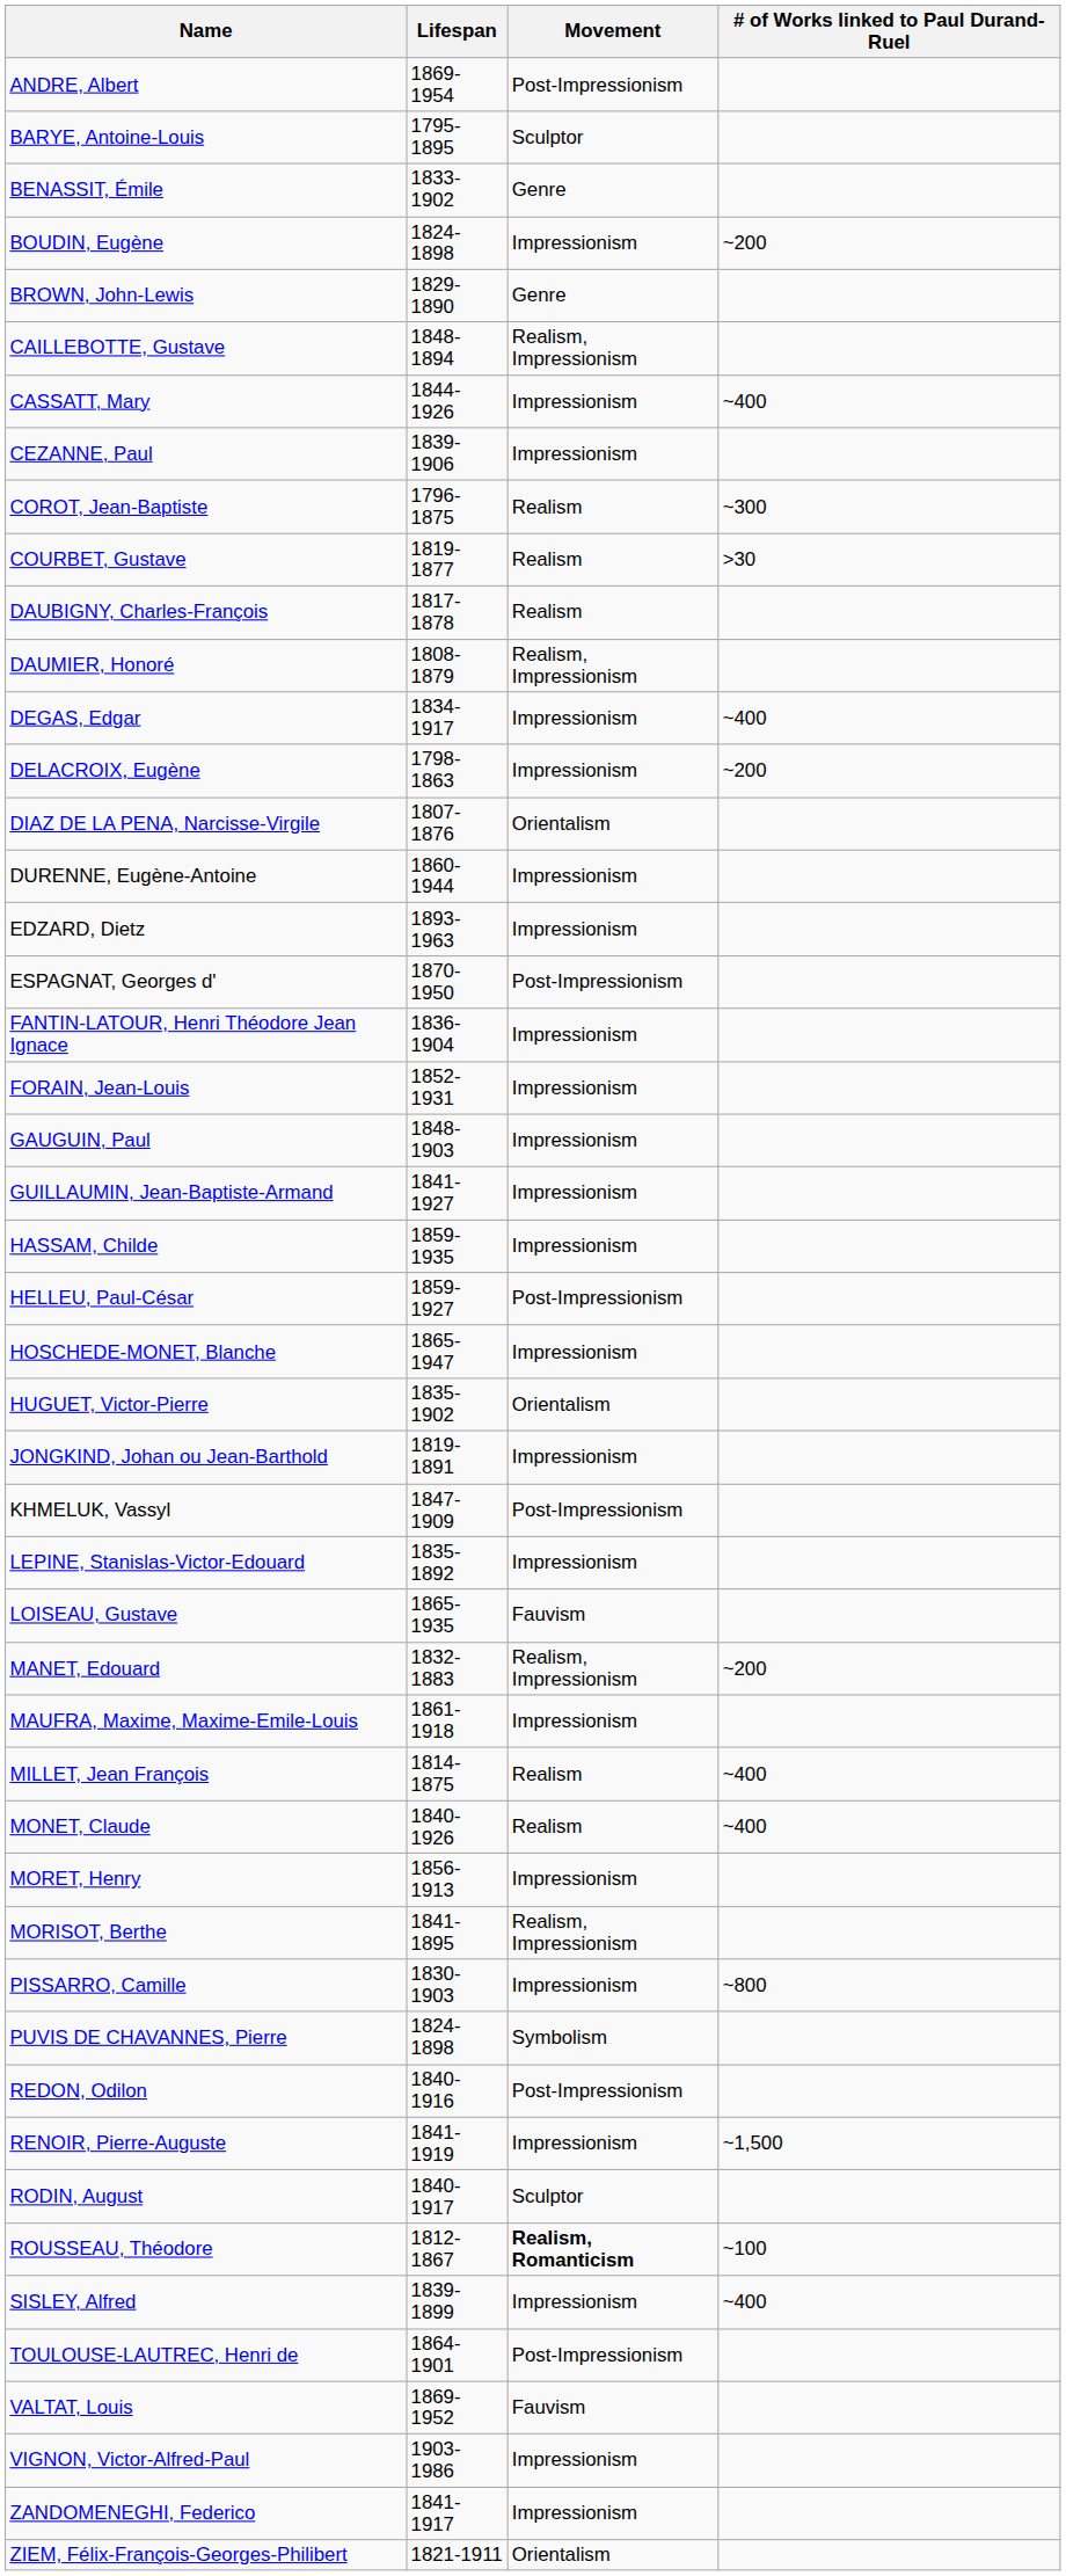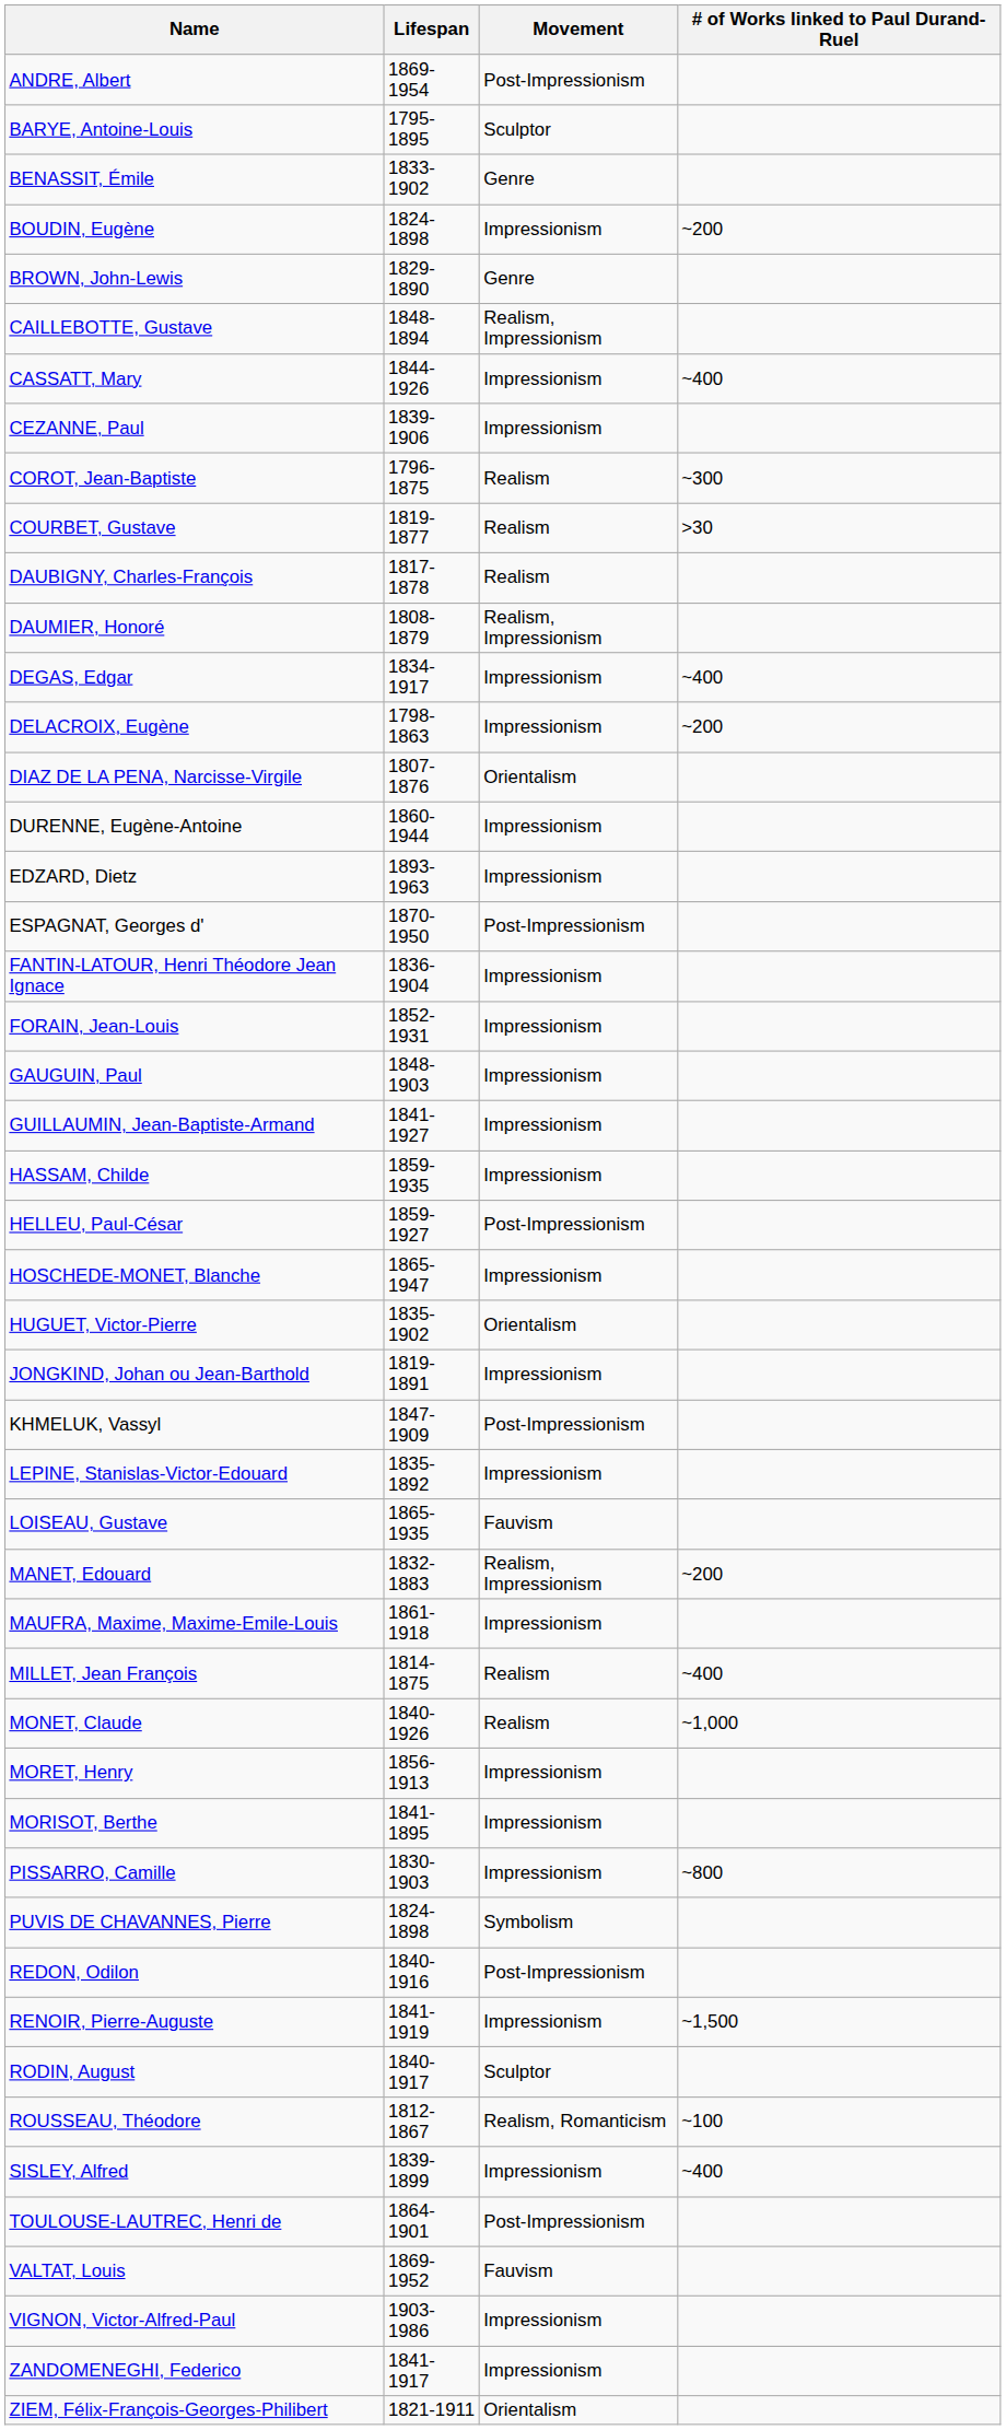 <table class="wikitable sortable mw-collapsible">
 <tr>
 <th>Name</th>
 <th>Lifespan</th>
 <th>Movement</th>
 <th># of Works linked to Paul Durand-Ruel</th>
 </tr>
 <tr>
 <td><a href='#'>ANDRE, Albert</a></td>
 <td>1869-1954</td>
 <td>Post-Impressionism</td>
 <td></td>
 </tr>
 <tr>
 <td><a href='#'>BARYE, Antoine-Louis</a></td>
 <td>1795-1895</td>
 <td>Sculptor</td>
 <td></td>
 </tr>
 <tr>
 <td><a href='#'>BENASSIT, Émile</a></td>
 <td>1833-1902</td>
 <td>Genre</td>
 <td></td>
 </tr>
 <tr>
 <td><a href='#'>BOUDIN, Eugène</a></td>
 <td>1824-1898</td>
 <td>Impressionism</td>
 <td>~200</td>
 </tr>
 <tr>
 <td><a href='#'>BROWN, John-Lewis</a></td>
 <td>1829-1890</td>
 <td>Genre</td>
 <td></td>
 </tr>
 <tr>
 <td><a href='#'>CAILLEBOTTE, Gustave</a></td>
 <td>1848-1894</td>
 <td>Realism, Impressionism</td>
 <td></td>
 </tr>
 <tr>
 <td><a href='#'>CASSATT, Mary</a></td>
 <td>1844-1926</td>
 <td>Impressionism</td>
 <td>~400</td>
 </tr>
 <tr>
 <td><a href='#'>CEZANNE, Paul</a></td>
 <td>1839-1906</td>
 <td>Impressionism</td>
 <td></td>
 </tr>
 <tr>
 <td><a href='#'>COROT, Jean-Baptiste</a></td>
 <td>1796-1875</td>
 <td>Realism</td>
 <td>~300</td>
 </tr>
 <tr>
 <td><a href='#'>COURBET, Gustave</a></td>
 <td>1819-1877</td>
 <td>Realism</td>
 <td>>30</td>
 </tr>
 <tr>
 <td><a href='#'>DAUBIGNY, Charles-François</a></td>
 <td>1817-1878</td>
 <td>Realism</td>
 <td></td>
 </tr>
 <tr>
 <td><a href='#'>DAUMIER, Honoré</a></td>
 <td>1808-1879</td>
 <td>Realism, Impressionism</td>
 <td></td>
 </tr>
 <tr>
 <td><a href='#'>DEGAS, Edgar</a></td>
 <td>1834-1917</td>
 <td>Impressionism</td>
 <td>~400</td>
 </tr>
 <tr>
 <td><a href='#'>DELACROIX, Eugène</a></td>
 <td>1798-1863</td>
 <td>Impressionism</td>
 <td>~200</td>
 </tr>
 <tr>
 <td><a href='#'>DIAZ DE LA PENA, Narcisse-Virgile</a></td>
 <td>1807-1876</td>
 <td>Orientalism</td>
 <td></td>
 </tr>
 <tr>
 <td>DURENNE, Eugène-Antoine</td>
 <td>1860-1944</td>
 <td>Impressionism</td>
 <td></td>
 </tr>
 <tr>
 <td>EDZARD, Dietz</td>
 <td>1893-1963</td>
 <td>Impressionism</td>
 <td></td>
 </tr>
 <tr>
 <td>ESPAGNAT, Georges d'</td>
 <td>1870-1950</td>
 <td>Post-Impressionism</td>
 <td></td>
 </tr>
 <tr>
 <td><a href='#'>FANTIN-LATOUR, Henri Théodore Jean Ignace</a></td>
 <td>1836-1904</td>
 <td>Impressionism</td>
 <td></td>
 </tr>
 <tr>
 <td><a href='#'>FORAIN, Jean-Louis</a></td>
 <td>1852-1931</td>
 <td>Impressionism</td>
 <td></td>
 </tr>
 <tr>
 <td><a href='#'>GAUGUIN, Paul</a></td>
 <td>1848-1903</td>
 <td>Impressionism</td>
 <td></td>
 </tr>
 <tr>
 <td><a href='#'>GUILLAUMIN, Jean-Baptiste-Armand</a></td>
 <td>1841-1927</td>
 <td>Impressionism</td>
 <td></td>
 </tr>
 <tr>
 <td><a href='#'>HASSAM, Childe</a></td>
 <td>1859-1935</td>
 <td>Impressionism</td>
 <td></td>
 </tr>
 <tr>
 <td><a href='#'>HELLEU, Paul-César</a></td>
 <td>1859-1927</td>
 <td>Post-Impressionism</td>
 <td></td>
 </tr>
 <tr>
 <td><a href='#'>HOSCHEDE-MONET, Blanche</a></td>
 <td>1865-1947</td>
 <td>Impressionism</td>
 <td></td>
 </tr>
 <tr>
 <td><a href='#'>HUGUET, Victor-Pierre</a></td>
 <td>1835-1902</td>
 <td>Orientalism</td>
 <td></td>
 </tr>
 <tr>
 <td><a href='#'>JONGKIND, Johan ou Jean-Barthold</a></td>
 <td>1819-1891</td>
 <td>Impressionism</td>
 <td></td>
 </tr>
 <tr>
 <td>KHMELUK, Vassyl</td>
 <td>1847-1909</td>
 <td>Post-Impressionism</td>
 <td></td>
 </tr>
 <tr>
 <td><a href='#'>LEPINE, Stanislas-Victor-Edouard</a></td>
 <td>1835-1892</td>
 <td>Impressionism</td>
 <td></td>
 </tr>
 <tr>
 <td><a href='#'>LOISEAU, Gustave</a></td>
 <td>1865-1935</td>
 <td>Fauvism</td>
 <td></td>
 </tr>
 <tr>
 <td><a href='#'>MANET, Edouard</a></td>
 <td>1832-1883</td>
 <td>Realism, Impressionism</td>
 <td>~200</td>
 </tr>
 <tr>
 <td><a href='#'>MAUFRA, Maxime, Maxime-Emile-Louis</a></td>
 <td>1861-1918</td>
 <td>Impressionism</td>
 <td></td>
 </tr>
 <tr>
 <td><a href='#'>MILLET, Jean François</a></td>
 <td>1814-1875</td>
 <td>Realism</td>
 <td>~400</td>
 </tr>
 <tr>
 <td><a href='#'>MONET, Claude</a></td>
 <td>1840-1926</td>
 <td>Realism</td>
-<td>~400</td>
+<td>~1,000</td>
 </tr>
 <tr>
 <td><a href='#'>MORET, Henry</a></td>
 <td>1856-1913</td>
 <td>Impressionism</td>
 <td></td>
 </tr>
 <tr>
 <td><a href='#'>MORISOT, Berthe</a></td>
 <td>1841-1895</td>
-<td>Realism, Impressionism</td>
+<td>Impressionism</td>
 <td></td>
 </tr>
 <tr>
 <td><a href='#'>PISSARRO, Camille</a></td>
 <td>1830-1903</td>
 <td>Impressionism</td>
 <td>~800</td>
 </tr>
 <tr>
 <td><a href='#'>PUVIS DE CHAVANNES, Pierre</a></td>
 <td>1824-1898</td>
 <td>Symbolism</td>
 <td></td>
 </tr>
 <tr>
 <td><a href='#'>REDON, Odilon</a></td>
 <td>1840-1916</td>
 <td>Post-Impressionism</td>
 <td></td>
 </tr>
 <tr>
 <td><a href='#'>RENOIR, Pierre-Auguste</a></td>
 <td>1841-1919</td>
 <td>Impressionism</td>
 <td>~1,500</td>
 </tr>
 <tr>
 <td><a href='#'>RODIN, August</a></td>
 <td>1840-1917</td>
 <td>Sculptor</td>
 <td></td>
 </tr>
 <tr>
 <td><a href='#'>ROUSSEAU, Théodore</a></td>
 <td>1812-1867</td>
-<td><strong>Realism, Romanticism</strong></td>
+<td>Realism, Romanticism</td>
 <td>~100</td>
 </tr>
 <tr>
 <td><a href='#'>SISLEY, Alfred</a></td>
 <td>1839-1899</td>
 <td>Impressionism</td>
 <td>~400</td>
 </tr>
 <tr>
 <td><a href='#'>TOULOUSE-LAUTREC, Henri de</a></td>
 <td>1864-1901</td>
 <td>Post-Impressionism</td>
 <td></td>
 </tr>
 <tr>
 <td><a href='#'>VALTAT, Louis</a></td>
 <td>1869-1952</td>
 <td>Fauvism</td>
 <td></td>
 </tr>
 <tr>
 <td><a href='#'>VIGNON, Victor-Alfred-Paul</a></td>
 <td>1903-1986</td>
 <td>Impressionism</td>
 <td></td>
 </tr>
 <tr>
 <td><a href='#'>ZANDOMENEGHI, Federico</a></td>
 <td>1841-1917</td>
 <td>Impressionism</td>
 <td></td>
 </tr>
 <tr>
 <td><a href='#'>ZIEM, Félix-François-Georges-Philibert</a></td>
 <td>1821-1911</td>
 <td>Orientalism</td>
 <td></td>
 </tr>
 </table>
